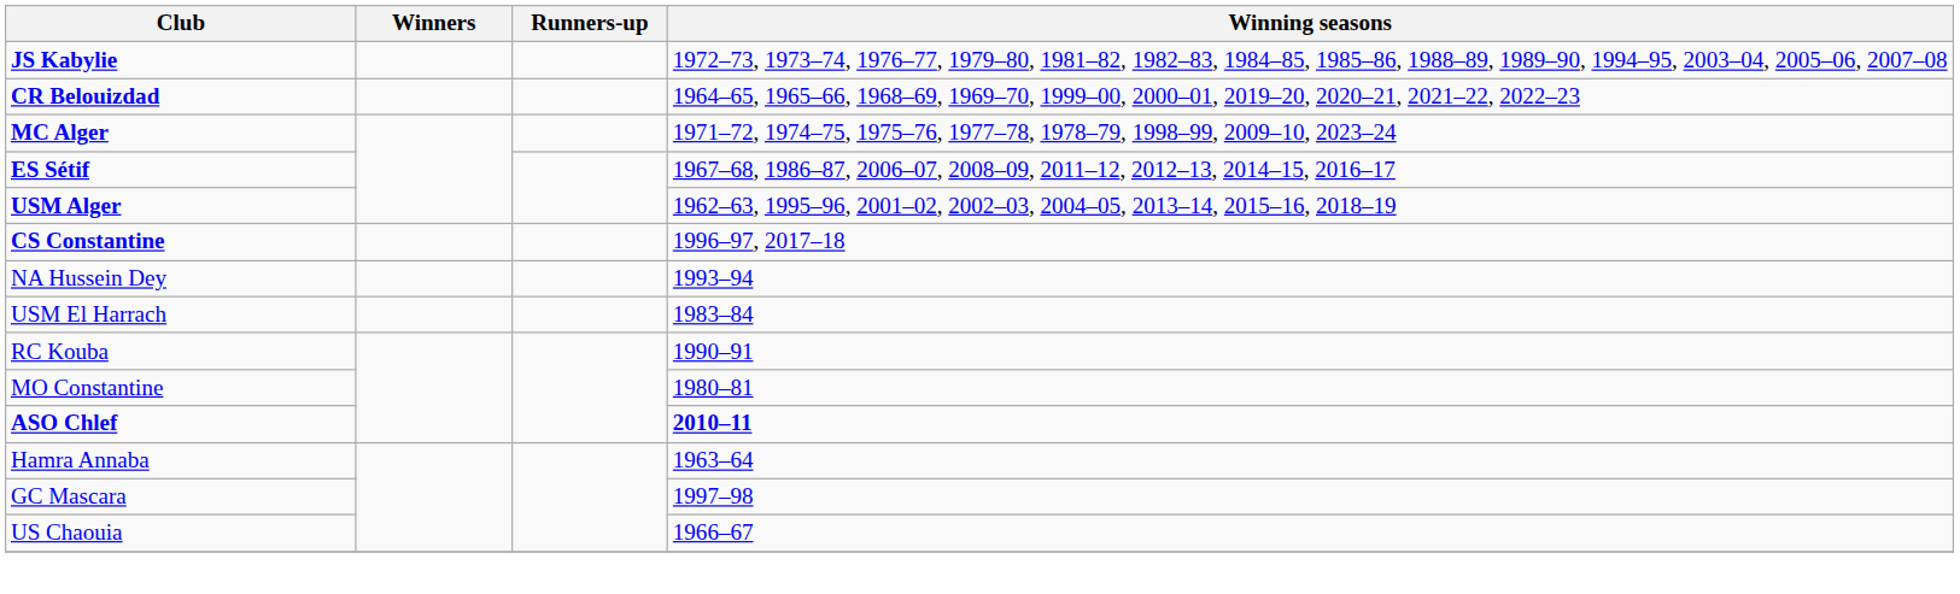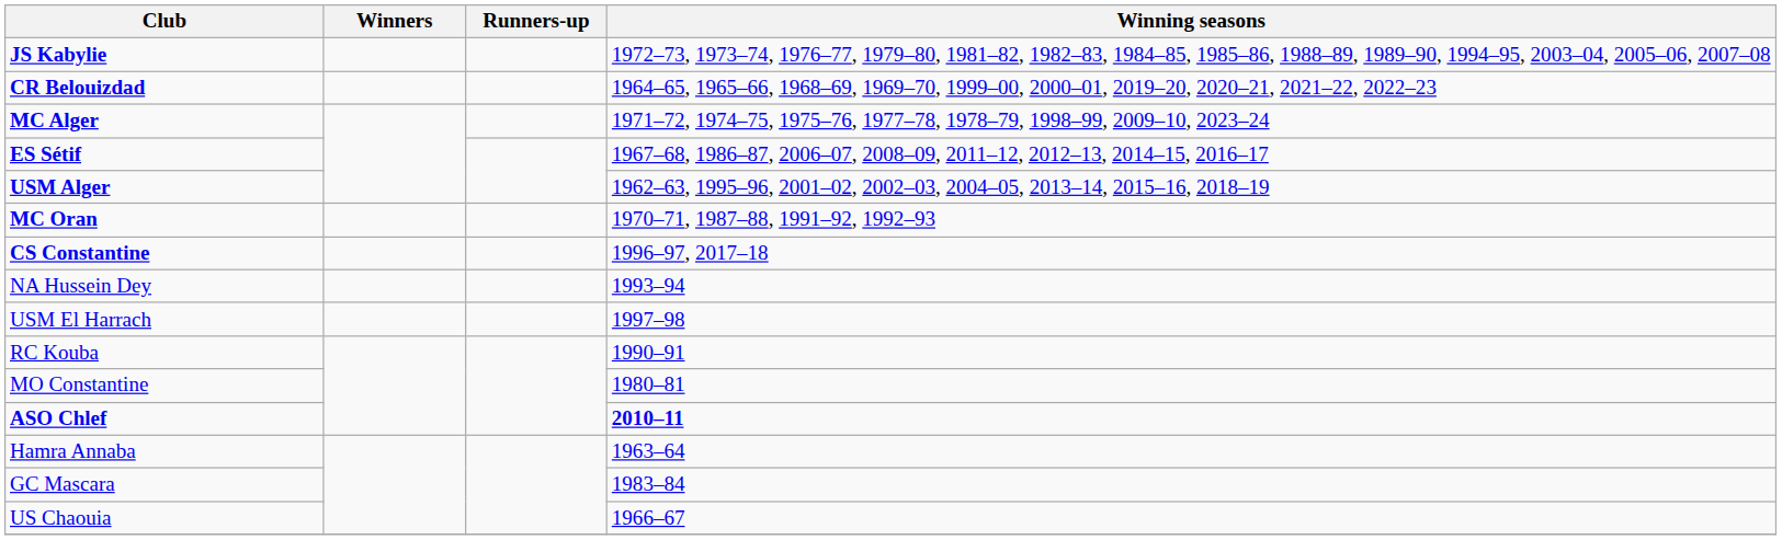 <table class="wikitable sortable">
 <tr>
 <th style="width:18%;">Club</th>
 <th style="width:8%;">Winners</th>
 <th style="width:8%;">Runners-up</th>
 <th>Winning seasons</th>
 </tr>
 <tr>
 <td><strong><a href='#'>JS Kabylie</a></strong></td>
 <td></td>
 <td></td>
 <td><a href='#'>1972–73</a>, <a href='#'>1973–74</a>, <a href='#'>1976–77</a>, <a href='#'>1979–80</a>, <a href='#'>1981–82</a>, <a href='#'>1982–83</a>, <a href='#'>1984–85</a>, <a href='#'>1985–86</a>, <a href='#'>1988–89</a>, <a href='#'>1989–90</a>, <a href='#'>1994–95</a>, <a href='#'>2003–04</a>, <a href='#'>2005–06</a>, <a href='#'>2007–08</a></td>
 </tr>
 <tr>
 <td><strong><a href='#'>CR Belouizdad</a></strong></td>
 <td></td>
 <td></td>
 <td><a href='#'>1964–65</a>, <a href='#'>1965–66</a>, <a href='#'>1968–69</a>, <a href='#'>1969–70</a>, <a href='#'>1999–00</a>, <a href='#'>2000–01</a>, <a href='#'>2019–20</a>, <a href='#'>2020–21</a>, <a href='#'>2021–22</a>, <a href='#'>2022–23</a></td>
 </tr>
 <tr>
 <td><strong><a href='#'>MC Alger</a></strong></td>
 <td rowspan=3></td>
 <td rowspan=1></td>
 <td><a href='#'>1971–72</a>, <a href='#'>1974–75</a>, <a href='#'>1975–76</a>, <a href='#'>1977–78</a>, <a href='#'>1978–79</a>, <a href='#'>1998–99</a>, <a href='#'>2009–10</a>, <a href='#'>2023–24</a></td>
 </tr>
 <tr>
 <td><strong><a href='#'>ES Sétif</a></strong></td>
 <td rowspan=2></td>
 <td><a href='#'>1967–68</a>, <a href='#'>1986–87</a>, <a href='#'>2006–07</a>, <a href='#'>2008–09</a>, <a href='#'>2011–12</a>, <a href='#'>2012–13</a>, <a href='#'>2014–15</a>, <a href='#'>2016–17</a></td>
 </tr>
 <tr>
 <td><strong><a href='#'>USM Alger</a></strong></td>
 <td><a href='#'>1962–63</a>, <a href='#'>1995–96</a>, <a href='#'>2001–02</a>, <a href='#'>2002–03</a>, <a href='#'>2004–05</a>, <a href='#'>2013–14</a>, <a href='#'>2015–16</a>, <a href='#'>2018–19</a></td>
 </tr>
 <tr>
+<td><strong><a href='#'>MC Oran</a></strong></td>
+<td></td>
+<td></td>
+<td><a href='#'>1970–71</a>, <a href='#'>1987–88</a>, <a href='#'>1991–92</a>, <a href='#'>1992–93</a></td>
+</tr>
+<tr>
 <td><strong><a href='#'>CS Constantine</a></strong></td>
 <td></td>
 <td></td>
 <td><a href='#'>1996–97</a>, <a href='#'>2017–18</a></td>
 </tr>
 <tr>
 <td><a href='#'>NA Hussein Dey</a></td>
 <td></td>
 <td></td>
 <td><a href='#'>1993–94</a></td>
 </tr>
 <tr>
 <td><a href='#'>USM El Harrach</a></td>
 <td></td>
 <td></td>
-<td><a href='#'>1983–84</a></td>
+<td><a href='#'>1997–98</a></td>
 </tr>
 <tr>
 <td><a href='#'>RC Kouba</a></td>
 <td rowspan=3></td>
 <td rowspan=3></td>
 <td><a href='#'>1990–91</a></td>
 </tr>
 <tr>
 <td><a href='#'>MO Constantine</a></td>
 <td><a href='#'>1980–81</a></td>
 </tr>
 <tr>
 <td><strong><a href='#'>ASO Chlef</a></strong></td>
 <td><strong><a href='#'>2010–11</a></strong></td>
 </tr>
 <tr>
 <td><a href='#'>Hamra Annaba</a></td>
 <td rowspan=3></td>
 <td rowspan=3></td>
 <td><a href='#'>1963–64</a></td>
 </tr>
 <tr>
 <td><a href='#'>GC Mascara</a></td>
-<td><a href='#'>1997–98</a></td>
+<td><a href='#'>1983–84</a></td>
 </tr>
 <tr>
 <td><a href='#'>US Chaouia</a></td>
 <td><a href='#'>1966–67</a></td>
 </tr>
 <tr>
 </tr>
 </table>
